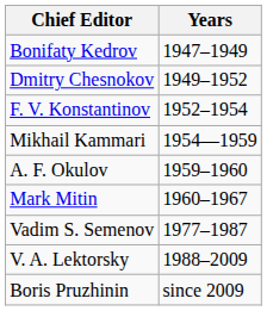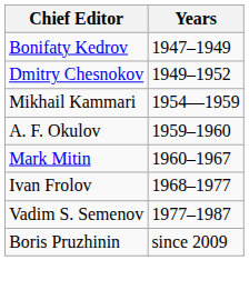 <table class="wikitable">
 <tr>
 <th>Chief Editor</th>
 <th>Years</th>
 </tr>
 <tr>
 <td><a href='#'>Bonifaty Kedrov</a></td>
 <td>1947–1949</td>
 </tr>
 <tr>
 <td><a href='#'>Dmitry Chesnokov</a></td>
 <td>1949–1952</td>
 </tr>
 <tr>
-<td><a href='#'>F. V. Konstantinov</a></td>
-<td>1952–1954</td>
-</tr>
-<tr>
 <td>Mikhail Kammari</td>
 <td>1954—1959</td>
 </tr>
 <tr>
 <td>A. F. Okulov</td>
 <td>1959–1960</td>
 </tr>
 <tr>
 <td><a href='#'>Mark Mitin</a></td>
 <td>1960–1967</td>
 </tr>
 <tr>
+<td>Ivan Frolov</td>
+<td>1968–1977</td>
+</tr>
+<tr>
 <td>Vadim S. Semenov</td>
 <td>1977–1987</td>
-</tr>
-<tr>
-<td>V. A. Lektorsky</td>
-<td>1988–2009</td>
 </tr>
 <tr>
 <td>Boris Pruzhinin</td>
 <td>since 2009</td>
 </tr>
 </table>
